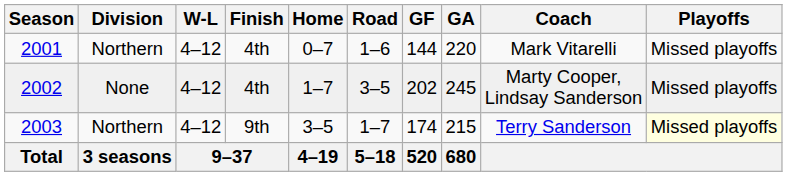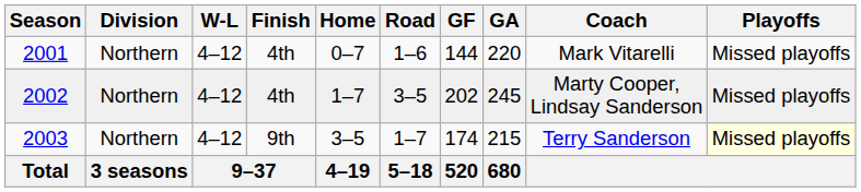 <table class="wikitable">
 <tr>
 <th>Season</th>
 <th>Division</th>
 <th>W-L</th>
 <th>Finish</th>
 <th>Home</th>
 <th>Road</th>
 <th>GF</th>
 <th>GA</th>
 <th>Coach</th>
 <th>Playoffs</th>
 </tr>
 <tr ALIGN=center>
 <td><a href='#'>2001</a></td>
 <td>Northern</td>
 <td>4–12</td>
 <td>4th</td>
 <td>0–7</td>
 <td>1–6</td>
 <td>144</td>
 <td>220</td>
 <td>Mark Vitarelli</td>
 <td>Missed playoffs</td>
 </tr>
 <tr ALIGN=center bgcolor="#f0f0f0">
 <td><a href='#'>2002</a></td>
-<td>None</td>
+<td>Northern</td>
 <td>4–12</td>
 <td>4th</td>
 <td>1–7</td>
 <td>3–5</td>
 <td>202</td>
 <td>245</td>
 <td>Marty Cooper,<br>Lindsay Sanderson</td>
 <td>Missed playoffs</td>
 </tr>
 <tr ALIGN=center>
 <td><a href='#'>2003</a></td>
 <td>Northern</td>
 <td>4–12</td>
 <td>9th</td>
 <td>3–5</td>
 <td>1–7</td>
 <td>174</td>
 <td>215</td>
 <td><a href='#'>Terry Sanderson</a></td>
 <td style="background: lightyellow;">Missed playoffs</td>
 </tr>
 <tr ALIGN=center bgcolor="#e0e0e0">
 <th>Total</th>
 <th>3 seasons</th>
 <th colspan="2">9–37</th>
 <th>4–19</th>
 <th>5–18</th>
 <th>520</th>
 <th>680</th>
 <th colspan="2"></th>
 </tr>
 </table>
